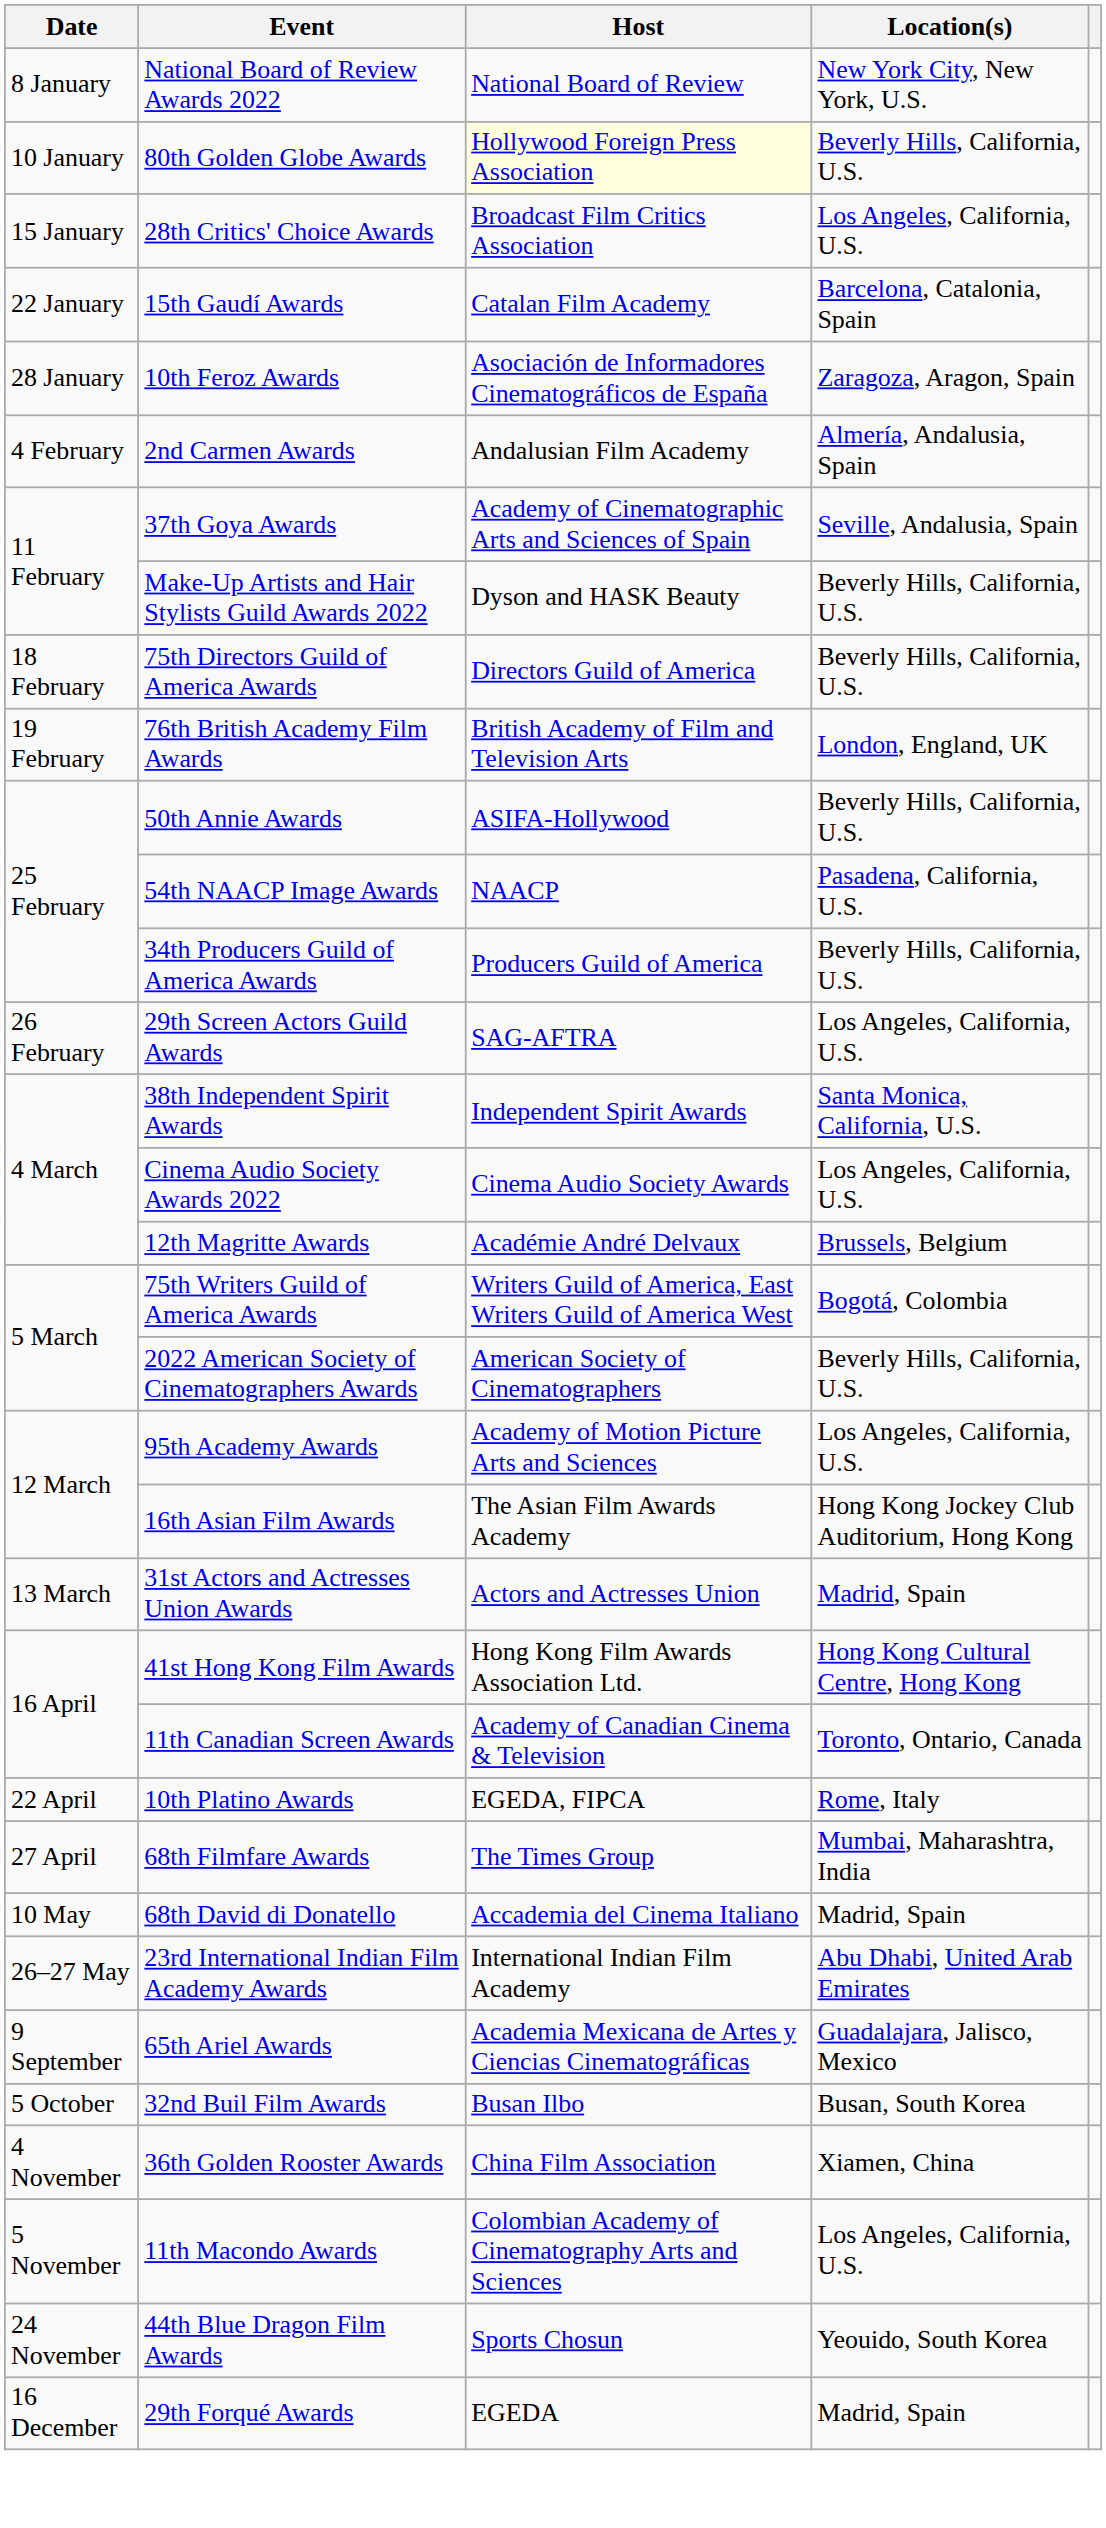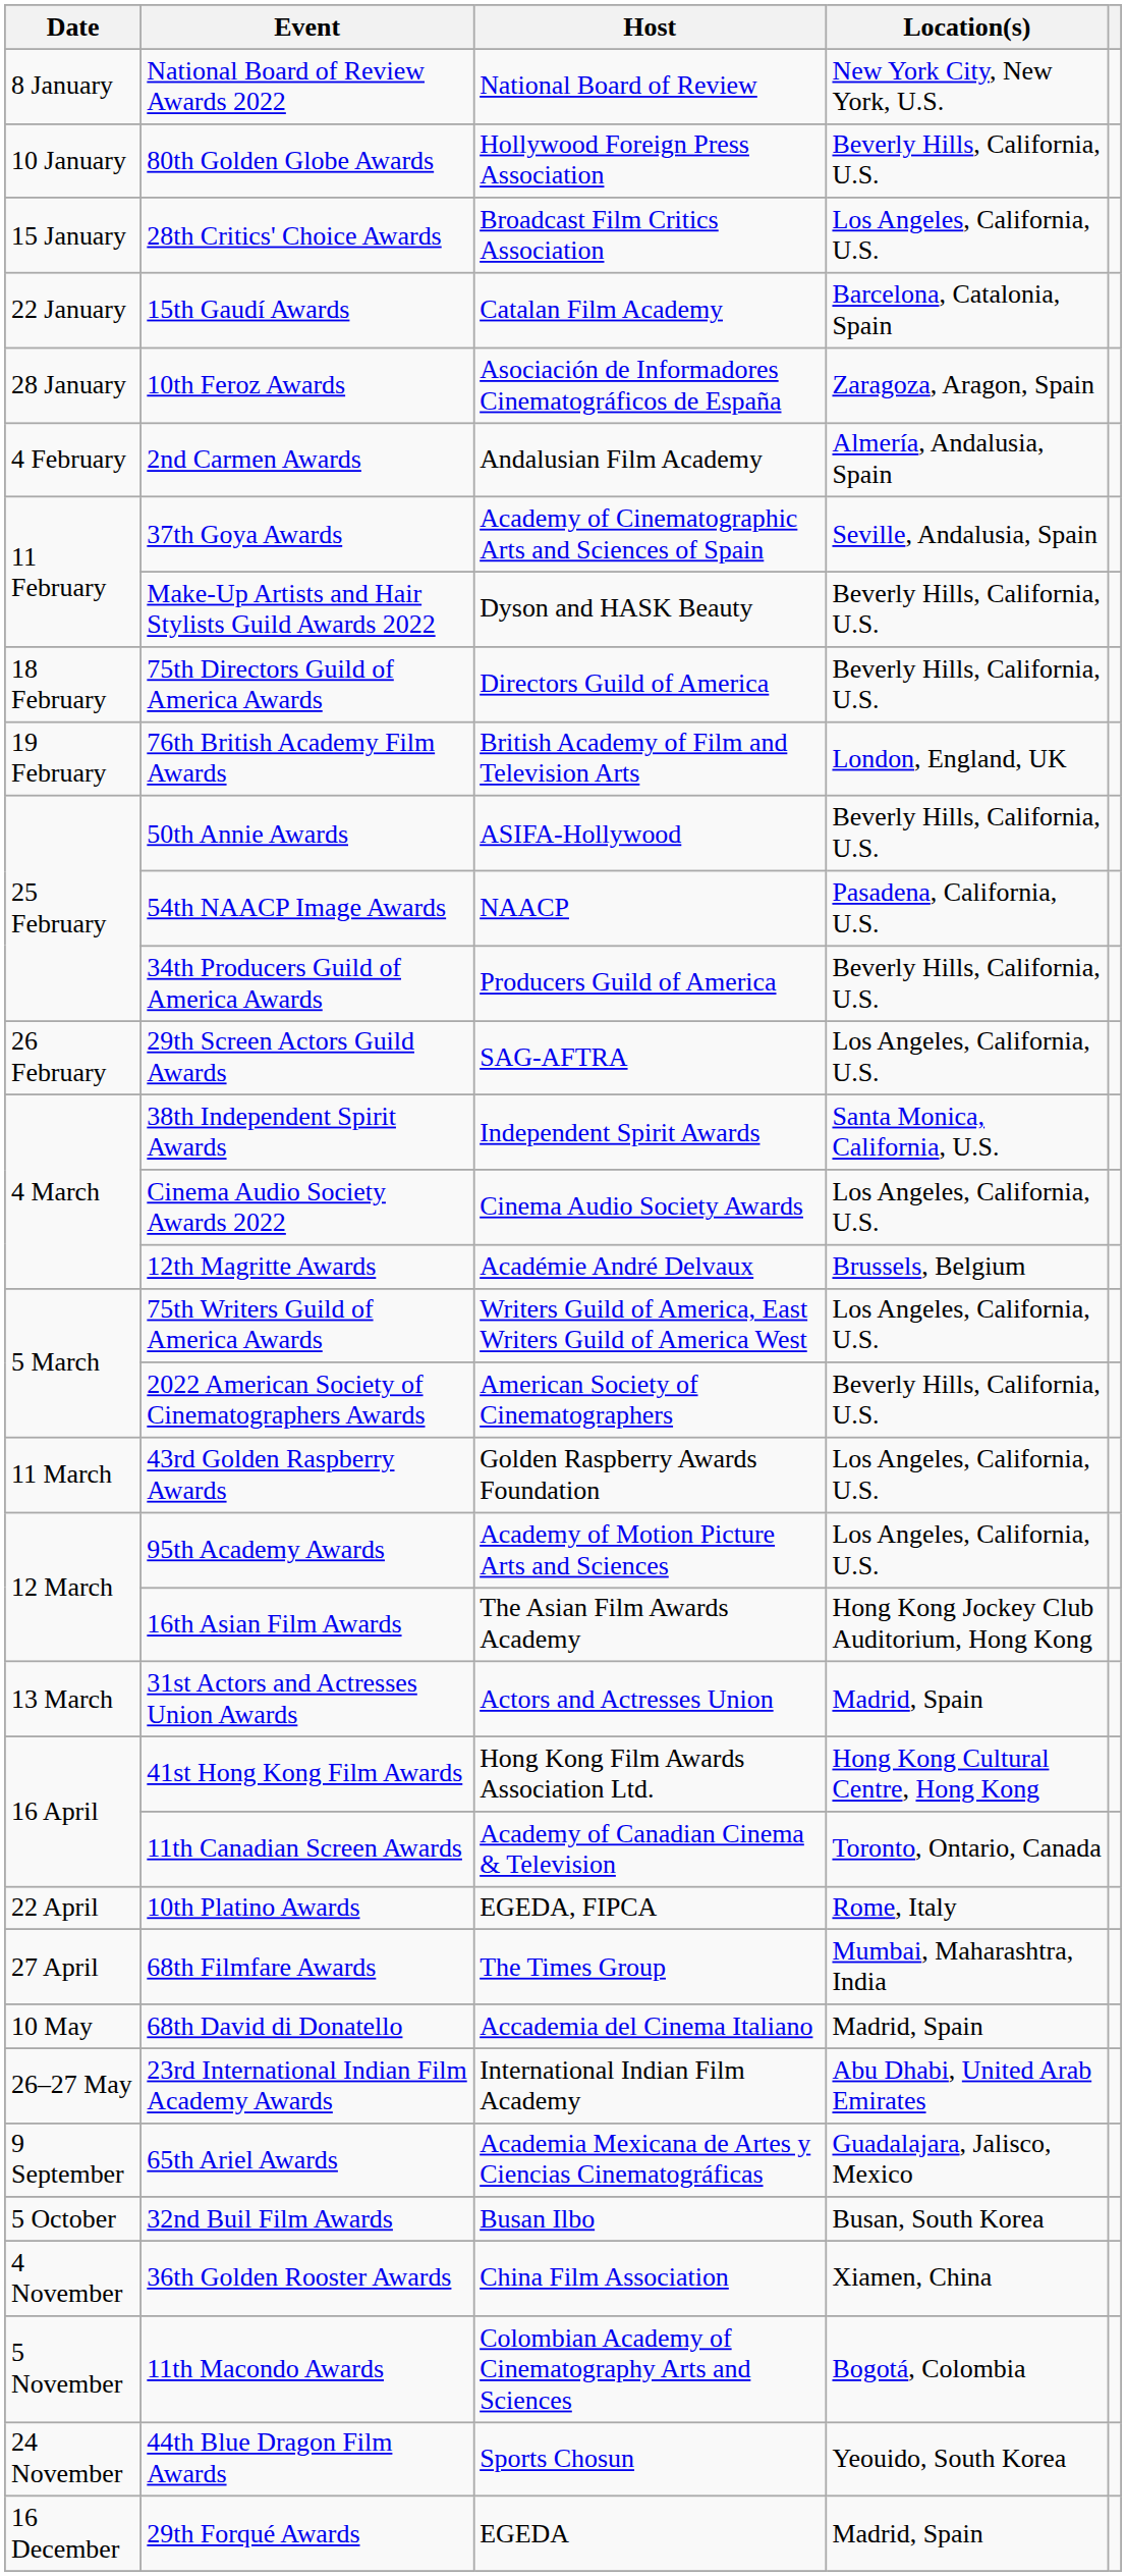 <table class="wikitable sortable" style="font-size:90%;">
 <tr>
 <th>Date</th>
 <th>Event</th>
 <th>Host</th>
 <th>Location(s)</th>
 <th></th>
 </tr>
 <tr>
 <td>8 January</td>
 <td><a href='#'>National Board of Review Awards 2022</a></td>
 <td><a href='#'>National Board of Review</a></td>
 <td><a href='#'>New York City</a>, New York, U.S.</td>
 <td style="text-align:center;"></td>
 </tr>
 <tr>
 <td>10 January</td>
 <td><a href='#'>80th Golden Globe Awards</a></td>
-<td style="background: lightyellow;"><a href='#'>Hollywood Foreign Press Association</a></td>
+<td><a href='#'>Hollywood Foreign Press Association</a></td>
 <td><a href='#'>Beverly Hills</a>, California, U.S.</td>
 <td style="text-align:center;"></td>
 </tr>
 <tr>
 <td>15 January</td>
 <td><a href='#'>28th Critics' Choice Awards</a></td>
 <td><a href='#'>Broadcast Film Critics Association</a></td>
 <td><a href='#'>Los Angeles</a>, California, U.S.</td>
 <td style="text-align:center;"></td>
 </tr>
 <tr>
 <td>22 January</td>
 <td><a href='#'>15th Gaudí Awards</a></td>
 <td><a href='#'>Catalan Film Academy</a></td>
 <td><a href='#'>Barcelona</a>, Catalonia, Spain</td>
 <td style="text-align:center;"></td>
 </tr>
 <tr>
 <td>28 January</td>
 <td><a href='#'>10th Feroz Awards</a></td>
 <td><a href='#'>Asociación de Informadores Cinematográficos de España</a></td>
 <td><a href='#'>Zaragoza</a>, Aragon, Spain</td>
 <td style="text-align:center;"></td>
 </tr>
 <tr>
 <td>4 February</td>
 <td><a href='#'>2nd Carmen Awards</a></td>
 <td>Andalusian Film Academy</td>
 <td><a href='#'>Almería</a>, Andalusia, Spain</td>
 <td style="text-align:center;"></td>
 </tr>
 <tr>
 <td rowspan=2>11 February</td>
 <td><a href='#'>37th Goya Awards</a></td>
 <td><a href='#'>Academy of Cinematographic Arts and Sciences of Spain</a></td>
 <td><a href='#'>Seville</a>, Andalusia, Spain</td>
 <td style="text-align:center;"></td>
 </tr>
 <tr>
 <td><a href='#'>Make-Up Artists and Hair Stylists Guild Awards 2022</a></td>
 <td>Dyson and HASK Beauty</td>
 <td>Beverly Hills, California, U.S.</td>
 <td style="text-align:center;"></td>
 </tr>
 <tr>
 <td>18 February</td>
 <td><a href='#'>75th Directors Guild of America Awards</a></td>
 <td><a href='#'>Directors Guild of America</a></td>
 <td>Beverly Hills, California, U.S.</td>
 <td style="text-align:center;"></td>
 </tr>
 <tr>
 <td>19 February</td>
 <td><a href='#'>76th British Academy Film Awards</a></td>
 <td><a href='#'>British Academy of Film and Television Arts</a></td>
 <td><a href='#'>London</a>, England, UK</td>
 <td style="text-align:center;"></td>
 </tr>
 <tr>
 <td rowspan=3>25 February</td>
 <td><a href='#'>50th Annie Awards</a></td>
 <td><a href='#'>ASIFA-Hollywood</a></td>
 <td>Beverly Hills, California, U.S.</td>
 <td style="text-align:center;"></td>
 </tr>
 <tr>
 <td><a href='#'>54th NAACP Image Awards</a></td>
 <td><a href='#'>NAACP</a></td>
 <td><a href='#'>Pasadena</a>, California, U.S.</td>
 <td style="text-align:center;"></td>
 </tr>
 <tr>
 <td><a href='#'>34th Producers Guild of America Awards</a></td>
 <td><a href='#'>Producers Guild of America</a></td>
 <td>Beverly Hills, California, U.S.</td>
 <td style="text-align:center;"></td>
 </tr>
 <tr>
 <td>26 February</td>
 <td><a href='#'>29th Screen Actors Guild Awards</a></td>
 <td><a href='#'>SAG-AFTRA</a></td>
 <td>Los Angeles, California, U.S.</td>
 <td style="text-align:center;"></td>
 </tr>
 <tr>
 <td rowspan=3>4 March</td>
 <td><a href='#'>38th Independent Spirit Awards</a></td>
 <td><a href='#'>Independent Spirit Awards</a></td>
 <td><a href='#'>Santa Monica, California</a>, U.S.</td>
 <td style="text-align:center;"></td>
 </tr>
 <tr>
 <td><a href='#'>Cinema Audio Society Awards 2022</a></td>
 <td><a href='#'>Cinema Audio Society Awards</a></td>
 <td>Los Angeles, California, U.S.</td>
 <td style="text-align:center;"></td>
 </tr>
 <tr>
 <td><a href='#'>12th Magritte Awards</a></td>
 <td><a href='#'>Académie André Delvaux</a></td>
 <td><a href='#'>Brussels</a>, Belgium</td>
 <td style="text-align:center;"></td>
 </tr>
 <tr>
 <td rowspan=2>5 March</td>
 <td><a href='#'>75th Writers Guild of America Awards</a></td>
 <td><a href='#'>Writers Guild of America, East</a><br><a href='#'>Writers Guild of America West</a></td>
-<td><a href='#'>Bogotá</a>, Colombia</td>
+<td>Los Angeles, California, U.S.</td>
 <td style="text-align:center;"></td>
 </tr>
 <tr>
 <td><a href='#'>2022 American Society of Cinematographers Awards</a></td>
 <td><a href='#'>American Society of Cinematographers</a></td>
 <td>Beverly Hills, California, U.S.</td>
+<td style="text-align:center;"></td>
+</tr>
+<tr>
+<td>11 March</td>
+<td><a href='#'>43rd Golden Raspberry Awards</a></td>
+<td>Golden Raspberry Awards Foundation</td>
+<td>Los Angeles, California, U.S.</td>
 <td style="text-align:center;"></td>
 </tr>
 <tr>
 <td rowspan=2>12 March</td>
 <td><a href='#'>95th Academy Awards</a></td>
 <td><a href='#'>Academy of Motion Picture Arts and Sciences</a></td>
 <td>Los Angeles, California, U.S.</td>
 <td style="text-align:center;"></td>
 </tr>
 <tr>
 <td><a href='#'>16th Asian Film Awards</a></td>
 <td>The Asian Film Awards Academy</td>
 <td>Hong Kong Jockey Club Auditorium, Hong Kong</td>
 <td style="text-align:center;"></td>
 </tr>
 <tr>
 <td>13 March</td>
 <td><a href='#'>31st Actors and Actresses Union Awards</a></td>
 <td><a href='#'>Actors and Actresses Union</a></td>
 <td><a href='#'>Madrid</a>, Spain</td>
 <td style="text-align:center;"></td>
 </tr>
 <tr>
 <td rowspan=2>16 April</td>
 <td><a href='#'>41st Hong Kong Film Awards</a></td>
 <td>Hong Kong Film Awards Association Ltd.</td>
 <td><a href='#'>Hong Kong Cultural Centre</a>, <a href='#'>Hong Kong</a></td>
 <td style="text-align:center;"></td>
 </tr>
 <tr>
 <td><a href='#'>11th Canadian Screen Awards</a></td>
 <td><a href='#'>Academy of Canadian Cinema & Television</a></td>
 <td><a href='#'>Toronto</a>, Ontario, Canada</td>
 <td style="text-align:center;"></td>
 </tr>
 <tr>
 <td>22 April</td>
 <td><a href='#'>10th Platino Awards</a></td>
 <td>EGEDA, FIPCA</td>
 <td><a href='#'>Rome</a>, Italy</td>
 <td style="text-align:center;"></td>
 </tr>
 <tr>
 <td>27 April</td>
 <td><a href='#'>68th Filmfare Awards</a></td>
 <td><a href='#'>The Times Group</a></td>
 <td><a href='#'>Mumbai</a>, Maharashtra, India</td>
 <td style="text-align:center;"></td>
 </tr>
 <tr>
 <td>10 May</td>
 <td><a href='#'>68th David di Donatello</a></td>
 <td><a href='#'>Accademia del Cinema Italiano</a></td>
 <td>Madrid, Spain</td>
 <td style="text-align:center;"></td>
 </tr>
 <tr>
 <td>26–27 May</td>
 <td><a href='#'>23rd International Indian Film Academy Awards</a></td>
 <td>International Indian Film Academy</td>
 <td><a href='#'>Abu Dhabi</a>, <a href='#'>United Arab Emirates</a></td>
 <td style="text-align:center;"></td>
 </tr>
 <tr>
 <td>9 September</td>
 <td><a href='#'>65th Ariel Awards</a></td>
 <td><a href='#'>Academia Mexicana de Artes y Ciencias Cinematográficas</a></td>
 <td><a href='#'>Guadalajara</a>, Jalisco, Mexico</td>
 <td style="text-align:center;"></td>
 </tr>
 <tr>
 <td>5 October</td>
 <td><a href='#'>32nd Buil Film Awards</a></td>
 <td><a href='#'>Busan Ilbo</a></td>
 <td>Busan, South Korea</td>
 <td style="text-align:center;"></td>
 </tr>
 <tr>
 <td>4 November</td>
 <td><a href='#'>36th Golden Rooster Awards</a></td>
 <td><a href='#'>China Film Association</a></td>
 <td>Xiamen, China</td>
 <td style="text-align:center;"></td>
 </tr>
 <tr>
 <td>5 November</td>
 <td><a href='#'>11th Macondo Awards</a></td>
 <td><a href='#'>Colombian Academy of Cinematography Arts and Sciences</a></td>
-<td>Los Angeles, California, U.S.</td>
+<td><a href='#'>Bogotá</a>, Colombia</td>
 <td style="text-align:center;"></td>
 </tr>
 <tr>
 <td>24 November</td>
 <td><a href='#'>44th Blue Dragon Film Awards</a></td>
 <td><a href='#'>Sports Chosun</a></td>
 <td>Yeouido, South Korea</td>
 <td style="text-align:center;"></td>
 </tr>
 <tr>
 <td>16 December</td>
 <td><a href='#'>29th Forqué Awards</a></td>
 <td>EGEDA</td>
 <td>Madrid, Spain</td>
 <td></td>
 </tr>
 </table>
